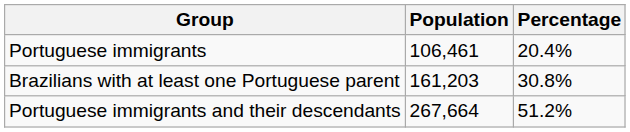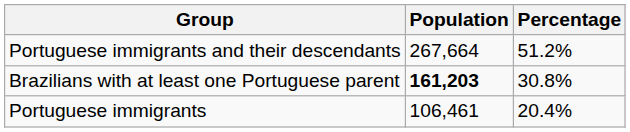 <table class="wikitable sortable">
 <tr>
 <th>Group</th>
 <th>Population</th>
 <th>Percentage</th>
 </tr>
 <tr>
+<td>Portuguese immigrants and their descendants</td>
+<td>267,664</td>
+<td>51.2%</td>
+</tr>
+<tr>
+<td>Brazilians with at least one Portuguese parent</td>
+<td><strong>161,203</strong></td>
+<td>30.8%</td>
+</tr>
+<tr>
 <td>Portuguese immigrants</td>
 <td>106,461</td>
 <td>20.4%</td>
 </tr>
-<tr>
-<td>Brazilians with at least one Portuguese parent</td>
-<td>161,203</td>
-<td>30.8%</td>
-</tr>
-<tr>
-<td>Portuguese immigrants and their descendants</td>
-<td>267,664</td>
-<td>51.2%</td>
-</tr>
 </table>
